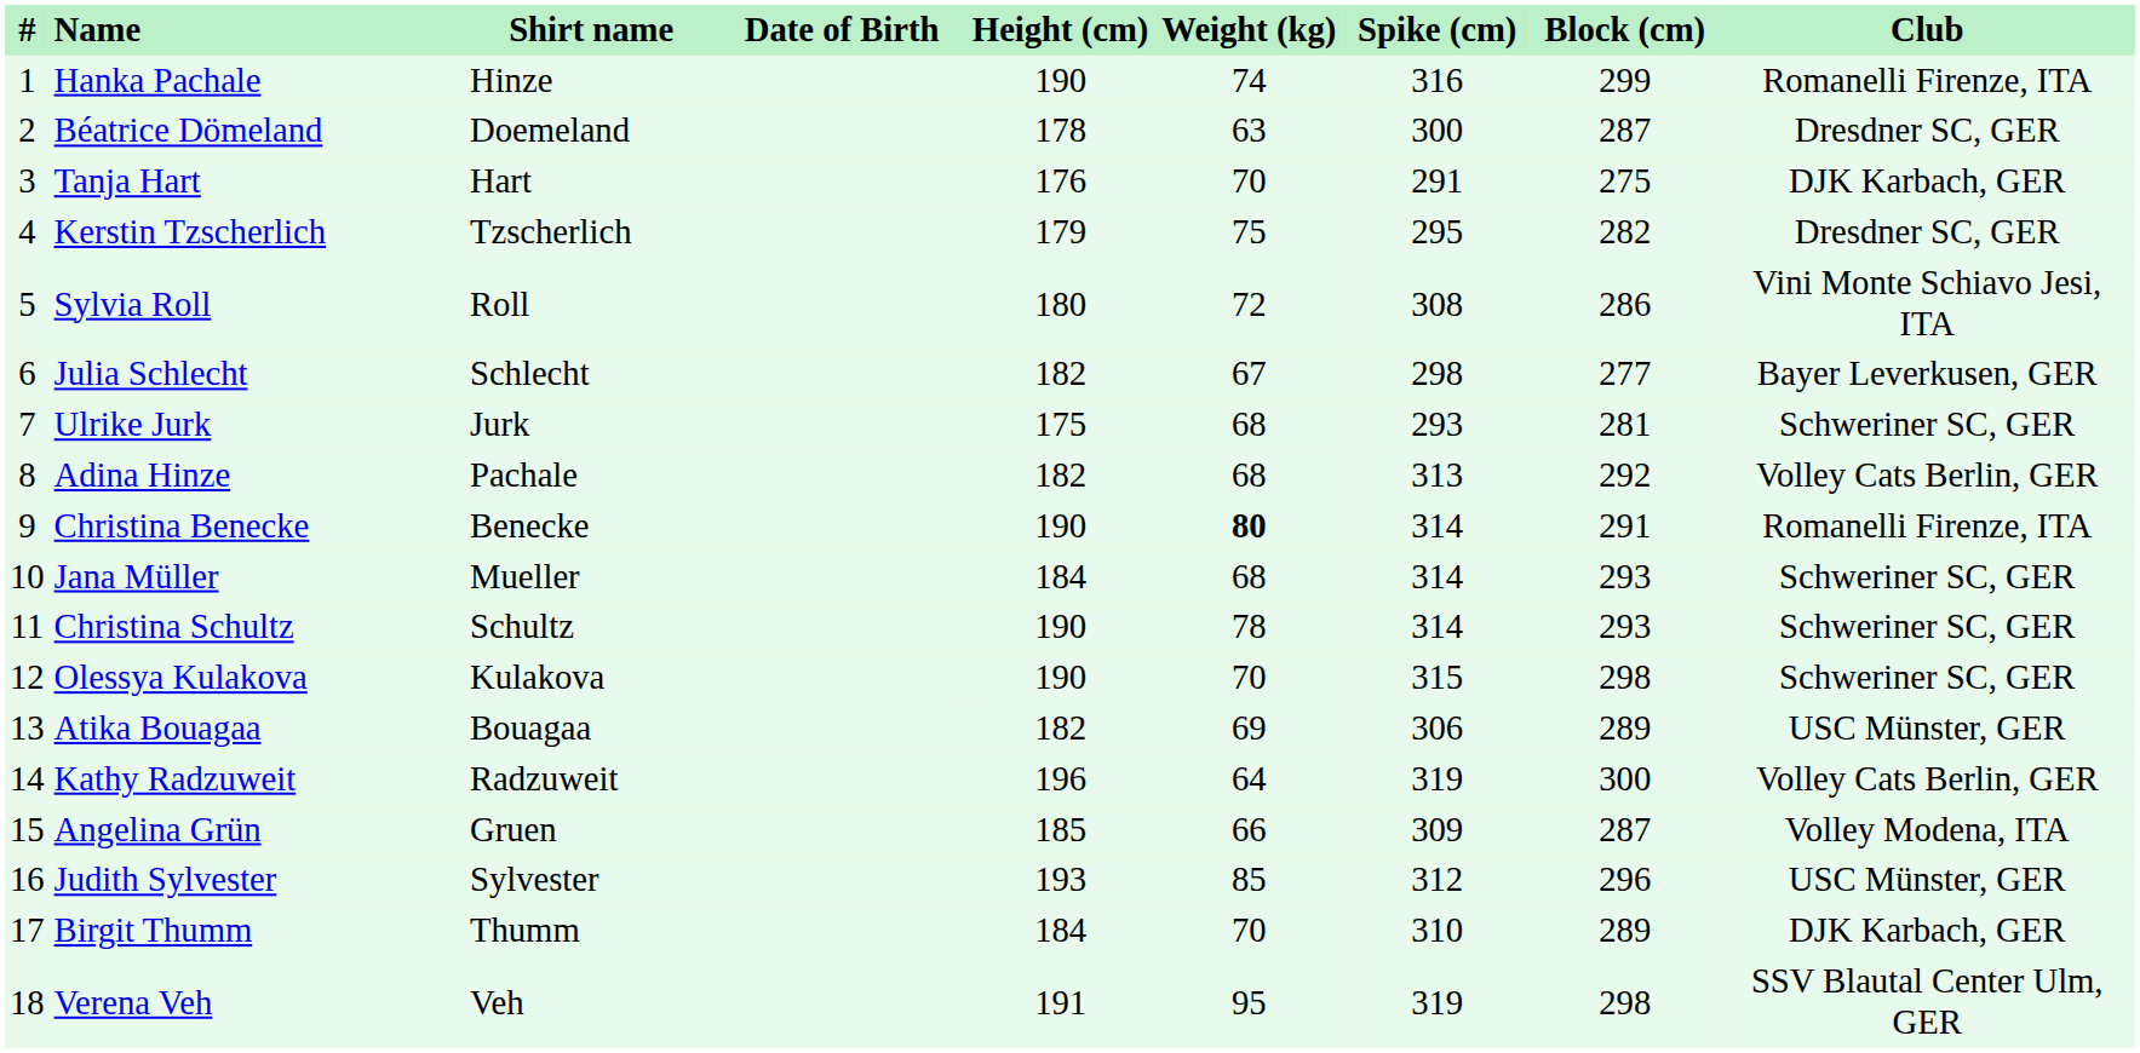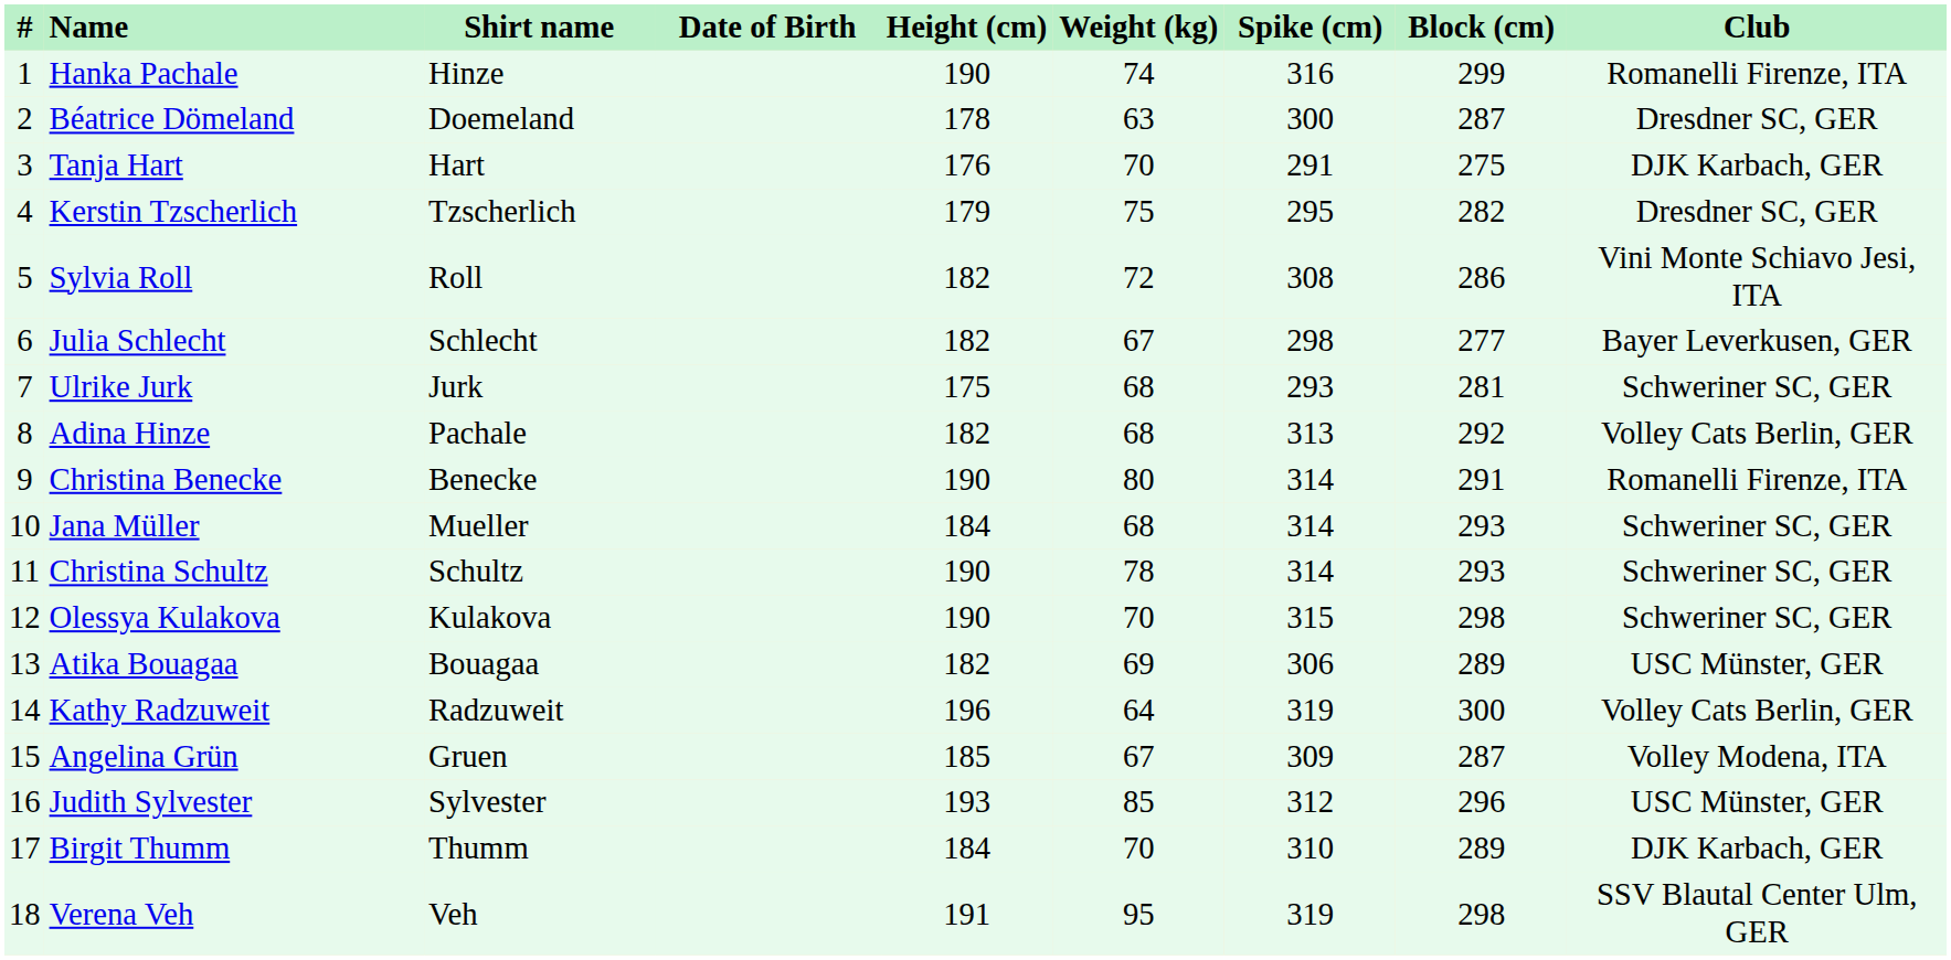 <table border=0 cellpadding=2 cellspacing=0  |- bgcolor=#FFECCE style="text-align:center; font-size:90%; width:100%">
 <tr bgcolor=#BBF0C9>
 <th>#</th>
 <th align=left width=20%>Name</th>
 <th width=12%>Shirt name</th>
 <th width=12%>Date of Birth</th>
 <th width=9%>Height (cm)</th>
 <th width=9%>Weight (kg)</th>
 <th width=9%>Spike (cm)</th>
 <th width=9%>Block (cm)</th>
 <th width=20%>Club</th>
 </tr>
 <tr bgcolor=#E7FAEC>
 <td>1</td>
 <td align=left><a href='#'>Hanka Pachale</a></td>
 <td align=left>Hinze</td>
 <td></td>
 <td>190</td>
 <td>74</td>
 <td>316</td>
 <td>299</td>
 <td>Romanelli Firenze, ITA</td>
 </tr>
 <tr bgcolor=#E7FAEC>
 <td>2</td>
 <td align=left><a href='#'>Béatrice Dömeland</a></td>
 <td align=left>Doemeland</td>
 <td></td>
 <td>178</td>
 <td>63</td>
 <td>300</td>
 <td>287</td>
 <td>Dresdner SC, GER</td>
 </tr>
 <tr bgcolor=#E7FAEC>
 <td>3</td>
 <td align=left><a href='#'>Tanja Hart</a></td>
 <td align=left>Hart</td>
 <td></td>
 <td>176</td>
 <td>70</td>
 <td>291</td>
 <td>275</td>
 <td>DJK Karbach, GER</td>
 </tr>
 <tr bgcolor=#E7FAEC>
 <td>4</td>
 <td align=left><a href='#'>Kerstin Tzscherlich</a></td>
 <td align=left>Tzscherlich</td>
 <td></td>
 <td>179</td>
 <td>75</td>
 <td>295</td>
 <td>282</td>
 <td>Dresdner SC, GER</td>
 </tr>
 <tr bgcolor=#E7FAEC>
 <td>5</td>
 <td align=left><a href='#'>Sylvia Roll</a></td>
 <td align=left>Roll</td>
 <td></td>
-<td>180</td>
+<td>182</td>
 <td>72</td>
 <td>308</td>
 <td>286</td>
 <td>Vini Monte Schiavo Jesi, ITA</td>
 </tr>
 <tr bgcolor=#E7FAEC>
 <td>6</td>
 <td align=left><a href='#'>Julia Schlecht</a></td>
 <td align=left>Schlecht</td>
 <td></td>
 <td>182</td>
 <td>67</td>
 <td>298</td>
 <td>277</td>
 <td>Bayer Leverkusen, GER</td>
 </tr>
 <tr bgcolor=#E7FAEC>
 <td>7</td>
 <td align=left><a href='#'>Ulrike Jurk</a></td>
 <td align=left>Jurk</td>
 <td></td>
 <td>175</td>
 <td>68</td>
 <td>293</td>
 <td>281</td>
 <td>Schweriner SC, GER</td>
 </tr>
 <tr bgcolor=#E7FAEC>
 <td>8</td>
 <td align=left><a href='#'>Adina Hinze</a></td>
 <td align=left>Pachale</td>
 <td></td>
 <td>182</td>
 <td>68</td>
 <td>313</td>
 <td>292</td>
 <td>Volley Cats Berlin, GER</td>
 </tr>
 <tr bgcolor=#E7FAEC>
 <td>9</td>
 <td align=left><a href='#'>Christina Benecke</a></td>
 <td align=left>Benecke</td>
 <td></td>
 <td>190</td>
-<td><strong>80</strong></td>
+<td>80</td>
 <td>314</td>
 <td>291</td>
 <td>Romanelli Firenze, ITA</td>
 </tr>
 <tr bgcolor=#E7FAEC>
 <td>10</td>
 <td align=left><a href='#'>Jana Müller</a></td>
 <td align=left>Mueller</td>
 <td></td>
 <td>184</td>
 <td>68</td>
 <td>314</td>
 <td>293</td>
 <td>Schweriner SC, GER</td>
 </tr>
 <tr bgcolor=#E7FAEC>
 <td>11</td>
 <td align=left><a href='#'>Christina Schultz</a></td>
 <td align=left>Schultz</td>
 <td></td>
 <td>190</td>
 <td>78</td>
 <td>314</td>
 <td>293</td>
 <td>Schweriner SC, GER</td>
 </tr>
 <tr bgcolor=#E7FAEC>
 <td>12</td>
 <td align=left><a href='#'>Olessya Kulakova</a></td>
 <td align=left>Kulakova</td>
 <td></td>
 <td>190</td>
 <td>70</td>
 <td>315</td>
 <td>298</td>
 <td>Schweriner SC, GER</td>
 </tr>
 <tr bgcolor=#E7FAEC>
 <td>13</td>
 <td align=left><a href='#'>Atika Bouagaa</a></td>
 <td align=left>Bouagaa</td>
 <td></td>
 <td>182</td>
 <td>69</td>
 <td>306</td>
 <td>289</td>
 <td>USC Münster, GER</td>
 </tr>
 <tr bgcolor=#E7FAEC>
 <td>14</td>
 <td align=left><a href='#'>Kathy Radzuweit</a></td>
 <td align=left>Radzuweit</td>
 <td></td>
 <td>196</td>
 <td>64</td>
 <td>319</td>
 <td>300</td>
 <td>Volley Cats Berlin, GER</td>
 </tr>
 <tr bgcolor=#E7FAEC>
 <td>15</td>
 <td align=left><a href='#'>Angelina Grün</a></td>
 <td align=left>Gruen</td>
 <td></td>
 <td>185</td>
-<td>66</td>
+<td>67</td>
 <td>309</td>
 <td>287</td>
 <td>Volley Modena, ITA</td>
 </tr>
 <tr bgcolor=#E7FAEC>
 <td>16</td>
 <td align=left><a href='#'>Judith Sylvester</a></td>
 <td align=left>Sylvester</td>
 <td></td>
 <td>193</td>
 <td>85</td>
 <td>312</td>
 <td>296</td>
 <td>USC Münster, GER</td>
 </tr>
 <tr bgcolor=#E7FAEC>
 <td>17</td>
 <td align=left><a href='#'>Birgit Thumm</a></td>
 <td align=left>Thumm</td>
 <td></td>
 <td>184</td>
 <td>70</td>
 <td>310</td>
 <td>289</td>
 <td>DJK Karbach, GER</td>
 </tr>
 <tr bgcolor=#E7FAEC>
 <td>18</td>
 <td align=left><a href='#'>Verena Veh</a></td>
 <td align=left>Veh</td>
 <td></td>
 <td>191</td>
 <td>95</td>
 <td>319</td>
 <td>298</td>
 <td>SSV Blautal Center Ulm, GER</td>
 </tr>
 </table>
